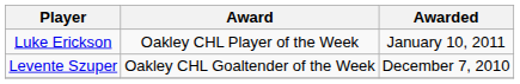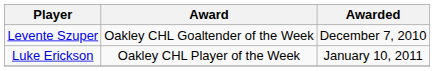 <table class="wikitable" style="text-align:center">
 <tr>
 <th>Player</th>
 <th>Award</th>
 <th>Awarded</th>
 </tr>
 <tr>
+<td><a href='#'>Levente Szuper</a></td>
+<td>Oakley CHL Goaltender of the Week</td>
+<td>December 7, 2010</td>
+</tr>
+<tr>
 <td><a href='#'>Luke Erickson</a></td>
 <td>Oakley CHL Player of the Week</td>
 <td>January 10, 2011</td>
 </tr>
 <tr>
-<td><a href='#'>Levente Szuper</a></td>
-<td>Oakley CHL Goaltender of the Week</td>
-<td>December 7, 2010</td>
-</tr>
-<tr>
 </tr>
 </table>
